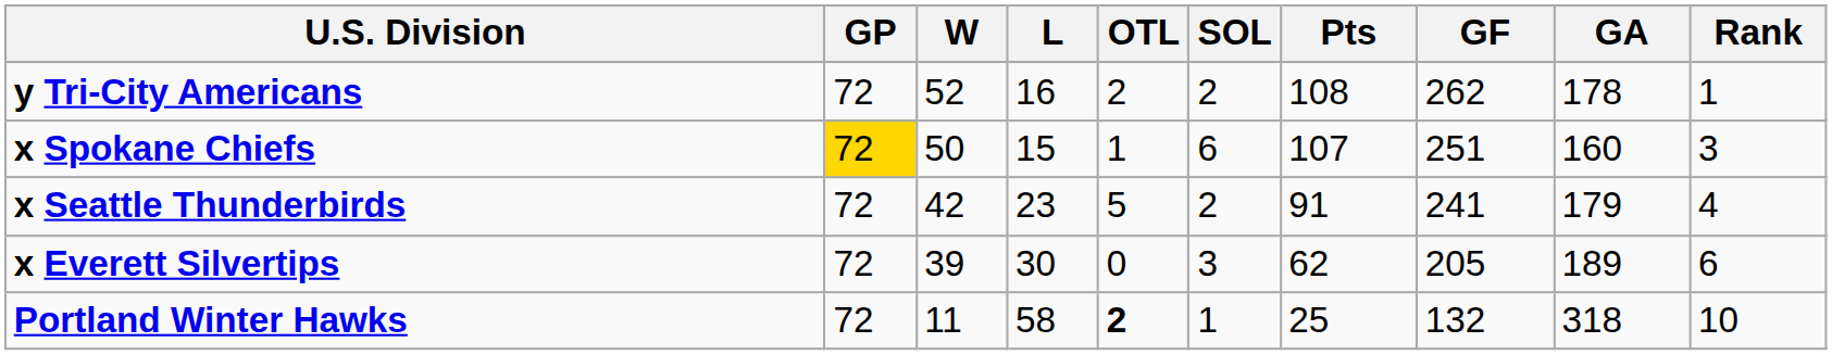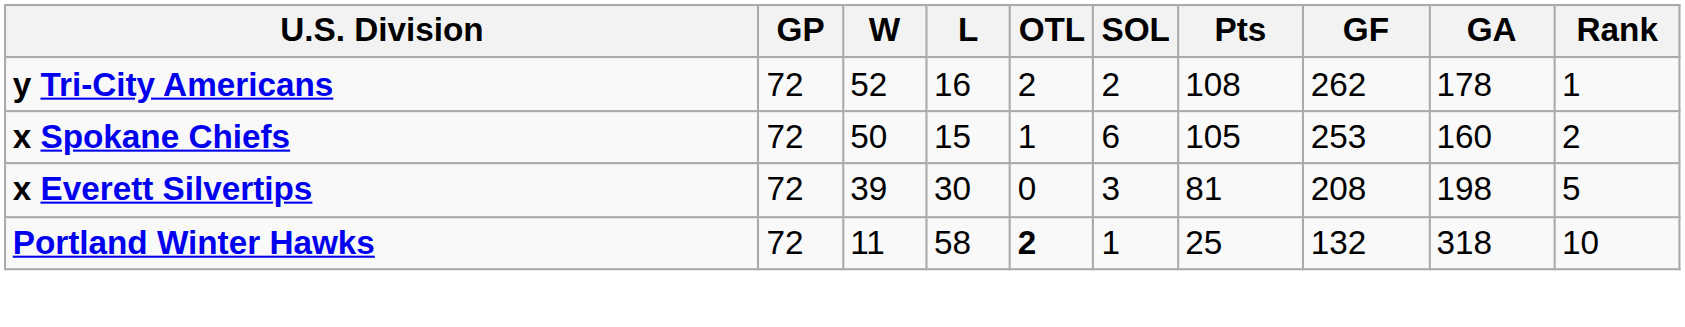 <table class="wikitable">
 <tr>
 <th style="width:45%;">U.S. Division</th>
 <th style="width:5%;">GP</th>
 <th style="width:5%;">W</th>
 <th style="width:5%;">L</th>
 <th style="width:5%;">OTL</th>
 <th style="width:5%;">SOL</th>
 <th style="width:7.5%;">Pts</th>
 <th style="width:7.5%;">GF</th>
 <th style="width:7.5%;">GA</th>
 <th style="width:7.5%;">Rank</th>
 </tr>
 <tr>
 <td><strong>y <a href='#'>Tri-City Americans</a></strong></td>
 <td>72</td>
 <td>52</td>
 <td>16</td>
 <td>2</td>
 <td>2</td>
 <td>108</td>
 <td>262</td>
 <td>178</td>
 <td>1</td>
 </tr>
 <tr>
 <td><strong>x <a href='#'>Spokane Chiefs</a></strong></td>
-<td style="background: gold;">72</td>
+<td>72</td>
 <td>50</td>
 <td>15</td>
 <td>1</td>
 <td>6</td>
-<td>107</td>
-<td>251</td>
+<td>105</td>
+<td>253</td>
 <td>160</td>
-<td>3</td>
-</tr>
-<tr>
-<td><strong>x <a href='#'>Seattle Thunderbirds</a></strong></td>
-<td>72</td>
-<td>42</td>
-<td>23</td>
-<td>5</td>
 <td>2</td>
-<td>91</td>
-<td>241</td>
-<td>179</td>
-<td>4</td>
 </tr>
 <tr>
 <td><strong>x <a href='#'>Everett Silvertips</a></strong></td>
 <td>72</td>
 <td>39</td>
 <td>30</td>
 <td>0</td>
 <td>3</td>
-<td>62</td>
-<td>205</td>
-<td>189</td>
-<td>6</td>
+<td>81</td>
+<td>208</td>
+<td>198</td>
+<td>5</td>
 </tr>
 <tr>
 <td><strong><a href='#'>Portland Winter Hawks</a></strong></td>
 <td>72</td>
 <td>11</td>
 <td>58</td>
 <td><strong>2</strong></td>
 <td>1</td>
 <td>25</td>
 <td>132</td>
 <td>318</td>
 <td>10</td>
 </tr>
 </table>
